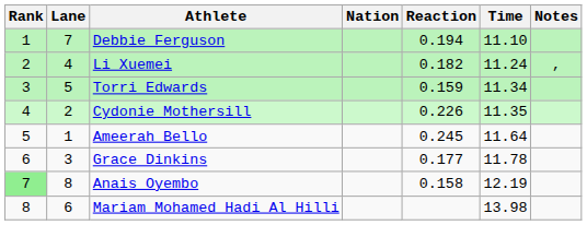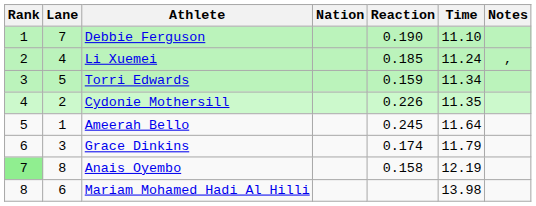 <table class="wikitable sortable" style="text-align:center">
 <tr>
 <th>Rank</th>
 <th>Lane</th>
 <th>Athlete</th>
 <th>Nation</th>
 <th>Reaction</th>
 <th>Time</th>
 <th>Notes</th>
 </tr>
 <tr bgcolor = "bbf3bb">
 <td align="center">1</td>
 <td align="center">7</td>
 <td align="left"><a href='#'>Debbie Ferguson</a></td>
 <td align="left"></td>
-<td align="center">0.194</td>
+<td align="center">0.190</td>
 <td align="center">11.10</td>
 <td align="center"></td>
 </tr>
 <tr bgcolor = "bbf3bb">
 <td align="center">2</td>
 <td align="center">4</td>
 <td align="left"><a href='#'>Li Xuemei</a></td>
 <td align="left"></td>
-<td align="center">0.182</td>
+<td align="center">0.185</td>
 <td align="center">11.24</td>
 <td align="center">, </td>
 </tr>
 <tr bgcolor = "bbf3bb">
 <td align="center">3</td>
 <td align="center">5</td>
 <td align="left"><a href='#'>Torri Edwards</a></td>
 <td align="left"></td>
 <td align="center">0.159</td>
 <td align="center">11.34</td>
 <td align="center"></td>
 </tr>
 <tr bgcolor = "ccf9cc">
 <td align="center">4</td>
 <td align="center">2</td>
 <td align="left"><a href='#'>Cydonie Mothersill</a></td>
 <td align="left"></td>
 <td align="center">0.226</td>
 <td align="center">11.35</td>
 <td align="center"></td>
 </tr>
 <tr>
 <td align="center">5</td>
 <td align="center">1</td>
 <td align="left"><a href='#'>Ameerah Bello</a></td>
 <td align="left"></td>
 <td align="center">0.245</td>
 <td align="center">11.64</td>
 <td align="center"></td>
 </tr>
 <tr>
 <td align="center">6</td>
 <td align="center">3</td>
 <td align="left"><a href='#'>Grace Dinkins</a></td>
 <td align="left"></td>
-<td align="center">0.177</td>
-<td align="center">11.78</td>
+<td align="center">0.174</td>
+<td align="center">11.79</td>
 <td align="center"></td>
 </tr>
 <tr>
 <td align="center" style="background: lightgreen;">7</td>
 <td align="center">8</td>
 <td align="left"><a href='#'>Anais Oyembo</a></td>
 <td align="left"></td>
 <td align="center">0.158</td>
 <td align="center">12.19</td>
 <td align="center"></td>
 </tr>
 <tr>
 <td align="center">8</td>
 <td align="center">6</td>
 <td align="left"><a href='#'>Mariam Mohamed Hadi Al Hilli</a></td>
 <td align="left"></td>
 <td align="center"></td>
 <td align="center">13.98</td>
 <td align="center"></td>
 </tr>
 </table>
